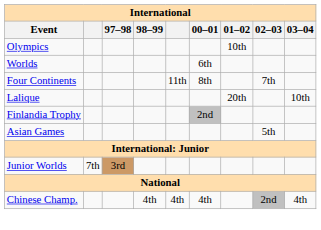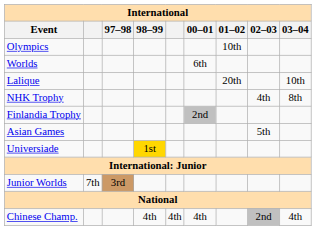 <table class="wikitable" style="text-align:center">
 <tr>
 <th style="background-color: #ffdead; " colspan=9 align=center>International</th>
 </tr>
 <tr>
 <th>Event</th>
 <th></th>
 <th>97–98</th>
 <th>98–99</th>
 <th></th>
 <th>00–01</th>
 <th>01–02</th>
 <th>02–03</th>
 <th>03–04</th>
 </tr>
 <tr>
 <td align=left><a href='#'>Olympics</a></td>
 <td></td>
 <td></td>
 <td></td>
 <td></td>
 <td></td>
 <td>10th</td>
 <td></td>
 <td></td>
 </tr>
 <tr>
 <td align=left><a href='#'>Worlds</a></td>
 <td></td>
 <td></td>
 <td></td>
 <td></td>
 <td>6th</td>
 <td></td>
 <td></td>
 <td></td>
 </tr>
 <tr>
-<td align=left><a href='#'>Four Continents</a></td>
-<td></td>
-<td></td>
-<td></td>
-<td>11th</td>
-<td>8th</td>
-<td></td>
-<td>7th</td>
-<td></td>
-</tr>
-<tr>
 <td align=left> <a href='#'>Lalique</a></td>
 <td></td>
 <td></td>
 <td></td>
 <td></td>
 <td></td>
 <td>20th</td>
 <td></td>
 <td>10th</td>
+</tr>
+<tr>
+<td align=left> <a href='#'>NHK Trophy</a></td>
+<td></td>
+<td></td>
+<td></td>
+<td></td>
+<td></td>
+<td></td>
+<td>4th</td>
+<td>8th</td>
 </tr>
 <tr>
 <td align=left><a href='#'>Finlandia Trophy</a></td>
 <td></td>
 <td></td>
 <td></td>
 <td></td>
 <td bgcolor=silver>2nd</td>
 <td></td>
 <td></td>
 <td></td>
 </tr>
 <tr>
 <td align=left><a href='#'>Asian Games</a></td>
 <td></td>
 <td></td>
 <td></td>
 <td></td>
 <td></td>
 <td></td>
 <td>5th</td>
+<td></td>
+</tr>
+<tr>
+<td align=left><a href='#'>Universiade</a></td>
+<td></td>
+<td></td>
+<td bgcolor=gold>1st</td>
+<td></td>
+<td></td>
+<td></td>
+<td></td>
 <td></td>
 </tr>
 <tr>
 <th style="background-color: #ffdead; " colspan=9 align=center>International: Junior</th>
 </tr>
 <tr>
 <td align=left><a href='#'>Junior Worlds</a></td>
 <td>7th</td>
 <td bgcolor=cc9966>3rd</td>
 <td></td>
 <td></td>
 <td></td>
 <td></td>
 <td></td>
 <td></td>
 </tr>
 <tr>
 <th style="background-color: #ffdead; " colspan=9 align=center>National</th>
 </tr>
 <tr>
 <td align=left><a href='#'>Chinese Champ.</a></td>
 <td></td>
 <td></td>
 <td>4th</td>
 <td>4th</td>
 <td>4th</td>
 <td></td>
 <td bgcolor=silver>2nd</td>
 <td>4th</td>
 </tr>
 </table>
